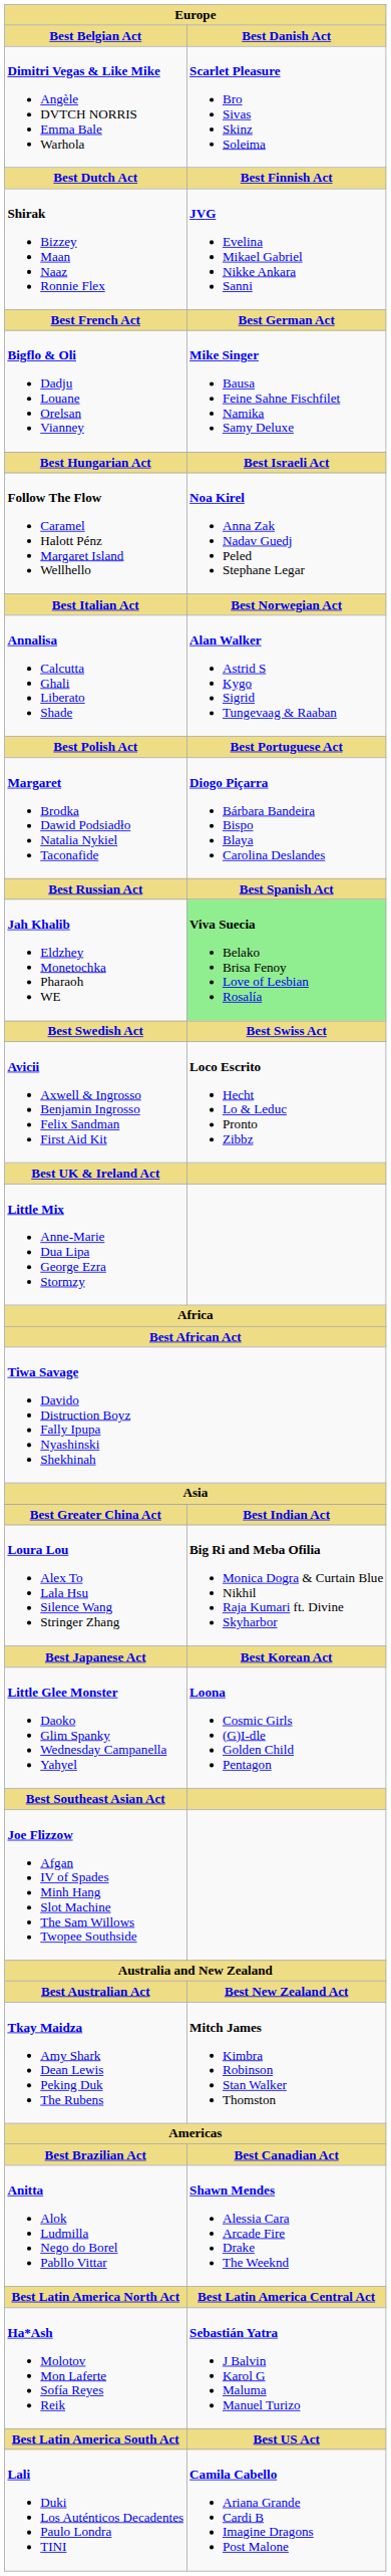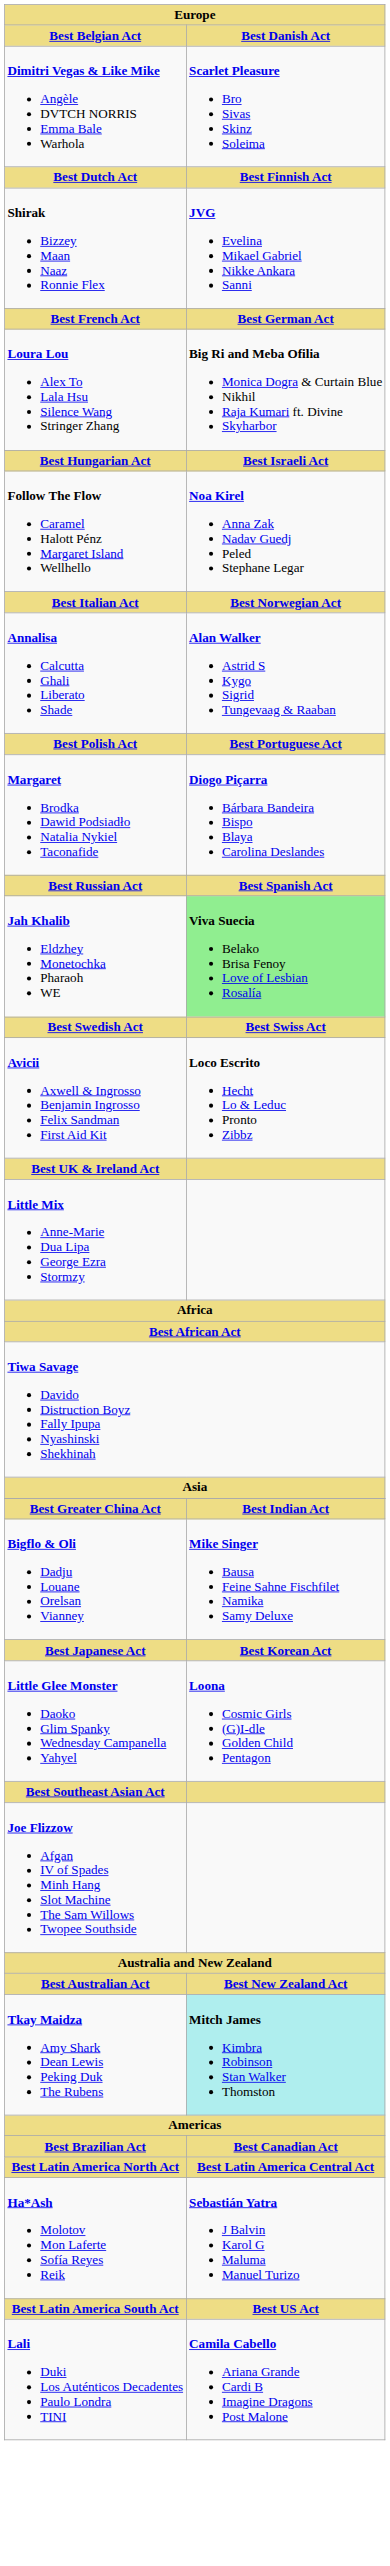 <table class=wikitable style="width=100%">
 <tr>
 <th style="background:#EEDD85; width=50%" colspan="2">Europe</th>
 </tr>
 <tr>
 <th style="background:#EEDD85; width=50%"><a href='#'>Best Belgian Act</a></th>
 <th style="background:#EEDD85; width=50%"><a href='#'>Best Danish Act</a></th>
 </tr>
 <tr>
 <td valign="top"><br><strong><a href='#'>Dimitri Vegas & Like Mike</a></strong><ul><li><a href='#'>Angèle</a></li><li>DVTCH NORRIS</li><li><a href='#'>Emma Bale</a></li><li>Warhola</li></ul></td>
 <td valign="top"><br><strong><a href='#'>Scarlet Pleasure</a></strong><ul><li><a href='#'>Bro</a></li><li><a href='#'>Sivas</a></li><li><a href='#'>Skinz</a></li><li><a href='#'>Soleima</a></li></ul></td>
 </tr>
 <tr>
 <th style="background:#EEDD85; width=50%"><a href='#'>Best Dutch Act</a></th>
 <th style="background:#EEDD85; width=50%"><a href='#'>Best Finnish Act</a></th>
 </tr>
 <tr>
 <td valign="top"><br><strong>Shirak</strong><ul><li><a href='#'>Bizzey</a></li><li><a href='#'>Maan</a></li><li><a href='#'>Naaz</a></li><li><a href='#'>Ronnie Flex</a></li></ul></td>
 <td valign="top"><br><strong><a href='#'>JVG</a></strong><ul><li><a href='#'>Evelina</a></li><li><a href='#'>Mikael Gabriel</a></li><li><a href='#'>Nikke Ankara</a></li><li><a href='#'>Sanni</a></li></ul></td>
 </tr>
 <tr>
 <th style="background:#EEDD85; width=50%"><a href='#'>Best French Act</a></th>
 <th style="background:#EEDD85; width=50%"><a href='#'>Best German Act</a></th>
 </tr>
 <tr>
-<td valign="top"><br><strong><a href='#'>Bigflo & Oli</a></strong><ul><li><a href='#'>Dadju</a></li><li><a href='#'>Louane</a></li><li><a href='#'>Orelsan</a></li><li><a href='#'>Vianney</a></li></ul></td>
-<td valign="top"><br><strong><a href='#'>Mike Singer</a></strong><ul><li><a href='#'>Bausa</a></li><li><a href='#'>Feine Sahne Fischfilet</a></li><li><a href='#'>Namika</a></li><li><a href='#'>Samy Deluxe</a></li></ul></td>
+<td valign="top"><br><strong><a href='#'>Loura Lou</a></strong><ul><li><a href='#'>Alex To</a></li><li><a href='#'>Lala Hsu</a></li><li><a href='#'>Silence Wang</a></li><li>Stringer Zhang</li></ul></td>
+<td valign="top"><br><strong>Big Ri and Meba Ofilia</strong><ul><li><a href='#'>Monica Dogra</a> & Curtain Blue</li><li>Nikhil</li><li><a href='#'>Raja Kumari</a> ft. Divine</li><li><a href='#'>Skyharbor</a></li></ul></td>
 </tr>
 <tr>
 <th style="background:#EEDD85; width=50%"><a href='#'>Best Hungarian Act</a></th>
 <th style="background:#EEDD85; width=50%"><a href='#'>Best Israeli Act</a></th>
 </tr>
 <tr>
 <td valign="top"><br><strong>Follow The Flow</strong><ul><li><a href='#'>Caramel</a></li><li>Halott Pénz</li><li><a href='#'>Margaret Island</a></li><li>Wellhello</li></ul></td>
 <td valign="top"><br><strong><a href='#'>Noa Kirel</a></strong><ul><li><a href='#'>Anna Zak</a></li><li><a href='#'>Nadav Guedj</a></li><li>Peled</li><li>Stephane Legar</li></ul></td>
 </tr>
 <tr>
 <th style="background:#EEDD85; width=50%"><a href='#'>Best Italian Act</a></th>
 <th style="background:#EEDD85; width=50%"><a href='#'>Best Norwegian Act</a></th>
 </tr>
 <tr>
 <td valign="top"><br><strong><a href='#'>Annalisa</a></strong><ul><li><a href='#'>Calcutta</a></li><li><a href='#'>Ghali</a></li><li><a href='#'>Liberato</a></li><li><a href='#'>Shade</a></li></ul></td>
 <td valign="top"><br><strong><a href='#'>Alan Walker</a></strong><ul><li><a href='#'>Astrid S</a></li><li><a href='#'>Kygo</a></li><li><a href='#'>Sigrid</a></li><li><a href='#'>Tungevaag & Raaban</a></li></ul></td>
 </tr>
 <tr>
 <th style="background:#EEDD85; width=50%"><a href='#'>Best Polish Act</a></th>
 <th style="background:#EEDD85; width=50%"><a href='#'>Best Portuguese Act</a></th>
 </tr>
 <tr>
 <td valign="top"><br><strong><a href='#'>Margaret</a></strong><ul><li><a href='#'>Brodka</a></li><li><a href='#'>Dawid Podsiadło</a></li><li><a href='#'>Natalia Nykiel</a></li><li><a href='#'>Taconafide</a></li></ul></td>
 <td valign="top"><br><strong><a href='#'>Diogo Piçarra</a></strong><ul><li><a href='#'>Bárbara Bandeira</a></li><li><a href='#'>Bispo</a></li><li><a href='#'>Blaya</a></li><li><a href='#'>Carolina Deslandes</a></li></ul></td>
 </tr>
 <tr>
 <th style="background:#EEDD85; width=50%"><a href='#'>Best Russian Act</a></th>
 <th style="background:#EEDD85; width=50%"><a href='#'>Best Spanish Act</a></th>
 </tr>
 <tr>
 <td valign="top"><br><strong><a href='#'>Jah Khalib</a></strong><ul><li><a href='#'>Eldzhey</a></li><li><a href='#'>Monetochka</a></li><li>Pharaoh</li><li>WE</li></ul></td>
 <td valign="top" style="background: lightgreen;"><br><strong>Viva Suecia</strong><ul><li>Belako</li><li>Brisa Fenoy</li><li><a href='#'>Love of Lesbian</a></li><li><a href='#'>Rosalía</a></li></ul></td>
 </tr>
 <tr>
 <th style="background:#EEDD85; width=50%"><a href='#'>Best Swedish Act</a></th>
 <th style="background:#EEDD85; width=50%"><a href='#'>Best Swiss Act</a></th>
 </tr>
 <tr>
 <td valign="top"><br><strong><a href='#'>Avicii</a></strong><ul><li><a href='#'>Axwell & Ingrosso</a></li><li><a href='#'>Benjamin Ingrosso</a></li><li><a href='#'>Felix Sandman</a></li><li><a href='#'>First Aid Kit</a></li></ul></td>
 <td valign="top"><br><strong>Loco Escrito</strong><ul><li><a href='#'>Hecht</a></li><li><a href='#'>Lo & Leduc</a></li><li>Pronto</li><li><a href='#'>Zibbz</a></li></ul></td>
 </tr>
 <tr>
 <th style="background:#EEDD85; width=50%"><a href='#'>Best UK & Ireland Act</a></th>
 <th style="background:#EEDD85; width=50%"></th>
 </tr>
 <tr>
 <td valign="top"><br><strong><a href='#'>Little Mix</a></strong><ul><li><a href='#'>Anne-Marie</a></li><li><a href='#'>Dua Lipa</a></li><li><a href='#'>George Ezra</a></li><li><a href='#'>Stormzy</a></li></ul></td>
 <td valign="top"></td>
 </tr>
 <tr>
 <th style="background:#EEDD85; width=50%" colspan="2">Africa</th>
 </tr>
 <tr>
 <th style="background:#EEDD85; width=50%" colspan="2"><a href='#'>Best African Act</a></th>
 </tr>
 <tr>
 <td valign="top" colspan="2"><br><strong><a href='#'>Tiwa Savage</a></strong><ul><li><a href='#'>Davido</a></li><li><a href='#'>Distruction Boyz</a></li><li><a href='#'>Fally Ipupa</a></li><li><a href='#'>Nyashinski</a></li><li><a href='#'>Shekhinah</a></li></ul></td>
 </tr>
 <tr>
 <th style="background:#EEDD85; width=50%" colspan="2">Asia</th>
 </tr>
 <tr>
 </tr>
 <tr>
 <th style="background:#EEDD85; width=50%"><a href='#'>Best Greater China Act</a></th>
 <th style="background:#EEDD85; width=50%"><a href='#'>Best Indian Act</a></th>
 </tr>
 <tr>
-<td valign="top"><br><strong><a href='#'>Loura Lou</a></strong><ul><li><a href='#'>Alex To</a></li><li><a href='#'>Lala Hsu</a></li><li><a href='#'>Silence Wang</a></li><li>Stringer Zhang</li></ul></td>
-<td valign="top"><br><strong>Big Ri and Meba Ofilia</strong><ul><li><a href='#'>Monica Dogra</a> & Curtain Blue</li><li>Nikhil</li><li><a href='#'>Raja Kumari</a> ft. Divine</li><li><a href='#'>Skyharbor</a></li></ul></td>
+<td valign="top"><br><strong><a href='#'>Bigflo & Oli</a></strong><ul><li><a href='#'>Dadju</a></li><li><a href='#'>Louane</a></li><li><a href='#'>Orelsan</a></li><li><a href='#'>Vianney</a></li></ul></td>
+<td valign="top"><br><strong><a href='#'>Mike Singer</a></strong><ul><li><a href='#'>Bausa</a></li><li><a href='#'>Feine Sahne Fischfilet</a></li><li><a href='#'>Namika</a></li><li><a href='#'>Samy Deluxe</a></li></ul></td>
 </tr>
 <tr>
 <th style="background:#EEDD85; width=50%"><a href='#'>Best Japanese Act</a></th>
 <th style="background:#EEDD85; width=50%"><a href='#'>Best Korean Act</a></th>
 </tr>
 <tr>
 <td valign="top"><br><strong><a href='#'>Little Glee Monster</a></strong><ul><li><a href='#'>Daoko</a></li><li><a href='#'>Glim Spanky</a></li><li><a href='#'>Wednesday Campanella</a></li><li><a href='#'>Yahyel</a></li></ul></td>
 <td valign="top"><br><strong><a href='#'>Loona</a></strong><ul><li><a href='#'>Cosmic Girls</a></li><li><a href='#'>(G)I-dle</a></li><li><a href='#'>Golden Child</a></li><li><a href='#'>Pentagon</a></li></ul></td>
 </tr>
 <tr>
 <th style="background:#EEDD85; width=50%"><a href='#'>Best Southeast Asian Act</a></th>
 <th style="background:#EEDD85; width=50%"></th>
 </tr>
 <tr>
 <td valign="top"><br><strong><a href='#'>Joe Flizzow</a></strong><ul><li><a href='#'>Afgan</a></li><li><a href='#'>IV of Spades</a></li><li><a href='#'>Minh Hang</a></li><li><a href='#'>Slot Machine</a></li><li><a href='#'>The Sam Willows</a></li><li><a href='#'>Twopee Southside</a></li></ul></td>
 <td valign="top"></td>
 </tr>
 <tr>
 <th style="background:#EEDD85; width=50%" colspan="2">Australia and New Zealand</th>
 </tr>
 <tr>
 <th style="background:#EEDD85; width=50%"><a href='#'>Best Australian Act</a></th>
 <th style="background:#EEDD85; width=50%"><a href='#'>Best New Zealand Act</a></th>
 </tr>
 <tr>
 <td valign="top"><br><strong><a href='#'>Tkay Maidza</a></strong><ul><li><a href='#'>Amy Shark</a></li><li><a href='#'>Dean Lewis</a></li><li><a href='#'>Peking Duk</a></li><li><a href='#'>The Rubens</a></li></ul></td>
-<td valign="top"><br><strong>Mitch James</strong><ul><li><a href='#'>Kimbra</a></li><li><a href='#'>Robinson</a></li><li><a href='#'>Stan Walker</a></li><li>Thomston</li></ul></td>
+<td valign="top" style="background: paleturquoise;"><br><strong>Mitch James</strong><ul><li><a href='#'>Kimbra</a></li><li><a href='#'>Robinson</a></li><li><a href='#'>Stan Walker</a></li><li>Thomston</li></ul></td>
 </tr>
 <tr>
 <th style="background:#EEDD85; width=50%" colspan="2">Americas</th>
 </tr>
 <tr>
 <th style="background:#EEDD85; width=50%"><a href='#'>Best Brazilian Act</a></th>
 <th style="background:#EEDD85; width=50%"><a href='#'>Best Canadian Act</a></th>
-</tr>
-<tr>
-<td valign="top"><br><strong><a href='#'>Anitta</a></strong><ul><li><a href='#'>Alok</a></li><li><a href='#'>Ludmilla</a></li><li><a href='#'>Nego do Borel</a></li><li><a href='#'>Pabllo Vittar</a></li></ul></td>
-<td valign="top"><br><strong><a href='#'>Shawn Mendes</a></strong><ul><li><a href='#'>Alessia Cara</a></li><li><a href='#'>Arcade Fire</a></li><li><a href='#'>Drake</a></li><li><a href='#'>The Weeknd</a></li></ul></td>
 </tr>
 <tr>
 <th style="background:#EEDD85; width=50%"><a href='#'>Best Latin America North Act</a></th>
 <th style="background:#EEDD85; width=50%"><a href='#'>Best Latin America Central Act</a></th>
 </tr>
 <tr>
 <td valign="top"><br><strong><a href='#'>Ha*Ash</a></strong><ul><li><a href='#'>Molotov</a></li><li><a href='#'>Mon Laferte</a></li><li><a href='#'>Sofía Reyes</a></li><li><a href='#'>Reik</a></li></ul></td>
 <td valign="top"><br><strong><a href='#'>Sebastián Yatra</a></strong><ul><li><a href='#'>J Balvin</a></li><li><a href='#'>Karol G</a></li><li><a href='#'>Maluma</a></li><li><a href='#'>Manuel Turizo</a></li></ul></td>
 </tr>
 <tr>
 <th style="background:#EEDD85; width=50%"><a href='#'>Best Latin America South Act</a></th>
 <th style="background:#EEDD85; width=50%"><a href='#'>Best US Act</a></th>
 </tr>
 <tr>
 <td valign="top"><br><strong><a href='#'>Lali</a></strong><ul><li><a href='#'>Duki</a></li><li><a href='#'>Los Auténticos Decadentes</a></li><li><a href='#'>Paulo Londra</a></li><li><a href='#'>TINI</a></li></ul></td>
 <td valign="top"><br><strong><a href='#'>Camila Cabello</a></strong><ul><li><a href='#'>Ariana Grande</a></li><li><a href='#'>Cardi B</a></li><li><a href='#'>Imagine Dragons</a></li><li><a href='#'>Post Malone</a></li></ul></td>
 </tr>
 </table>
